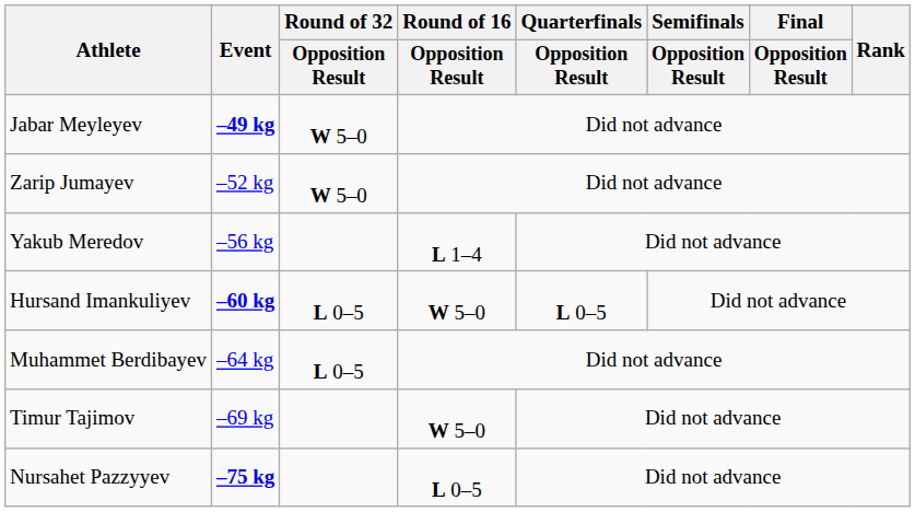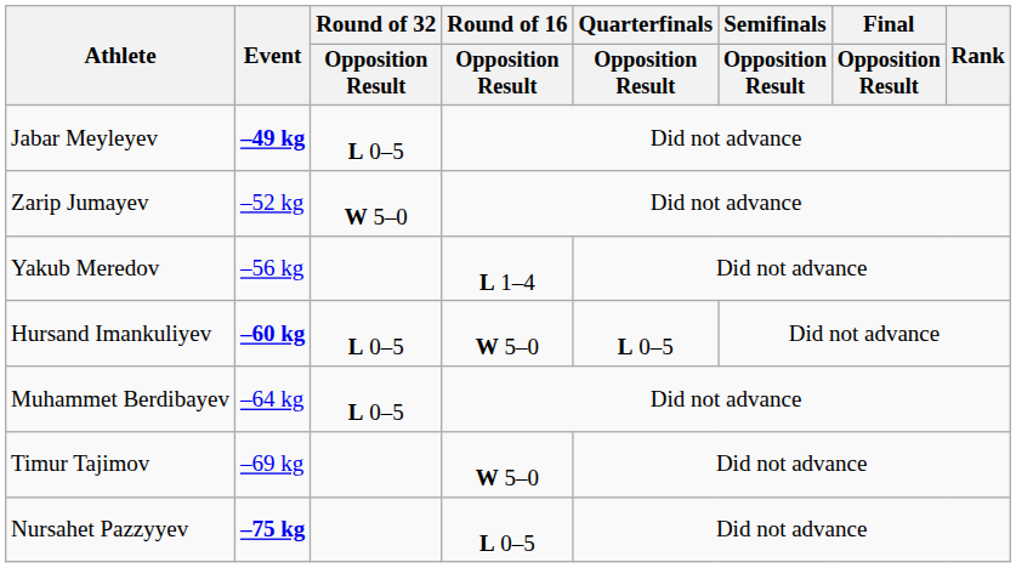 <table class=wikitable style=font-size:90%;text-align:center>
 <tr>
 <th rowspan="2">Athlete</th>
 <th rowspan="2">Event</th>
 <th>Round of 32</th>
 <th>Round of 16</th>
 <th>Quarterfinals</th>
 <th>Semifinals</th>
 <th>Final</th>
 <th rowspan=2>Rank</th>
 </tr>
 <tr style="font-size:95%">
 <th>Opposition<br>Result</th>
 <th>Opposition<br>Result</th>
 <th>Opposition<br>Result</th>
 <th>Opposition<br>Result</th>
 <th>Opposition<br>Result</th>
 </tr>
 <tr>
 <td align=left>Jabar Meyleyev</td>
 <td align=left><strong><a href='#'>–49 kg</a></strong></td>
-<td><br><strong>W</strong> 5–0</td>
+<td><br><strong>L</strong> 0–5</td>
 <td colspan=5>Did not advance</td>
 </tr>
 <tr>
 <td align=left>Zarip Jumayev</td>
 <td align=left><a href='#'>–52 kg</a></td>
 <td><br><strong>W</strong> 5–0</td>
 <td colspan=5>Did not advance</td>
 </tr>
 <tr>
 <td align=left>Yakub Meredov</td>
 <td align=left><a href='#'>–56 kg</a></td>
 <td></td>
 <td><br><strong>L</strong> 1–4</td>
 <td colspan=4>Did not advance</td>
 </tr>
 <tr>
 <td align=left>Hursand Imankuliyev</td>
 <td align=left><strong><a href='#'>–60 kg</a></strong></td>
 <td><br><strong>L</strong> 0–5</td>
 <td><br><strong>W</strong> 5–0</td>
 <td><br><strong>L</strong> 0–5</td>
 <td colspan=3>Did not advance</td>
 </tr>
 <tr>
 <td align=left>Muhammet Berdibayev</td>
 <td align=left><a href='#'>–64 kg</a></td>
 <td><br><strong>L</strong> 0–5</td>
 <td colspan=5>Did not advance</td>
 </tr>
 <tr>
 <td align=left>Timur Tajimov</td>
 <td align=left><a href='#'>–69 kg</a></td>
 <td></td>
 <td><br><strong>W</strong> 5–0</td>
 <td colspan=4>Did not advance</td>
 </tr>
 <tr>
 <td align=left>Nursahet Pazzyyev</td>
 <td align=left><strong><a href='#'>–75 kg</a></strong></td>
 <td></td>
 <td><br><strong>L</strong> 0–5</td>
 <td colspan=4>Did not advance</td>
 </tr>
 </table>
